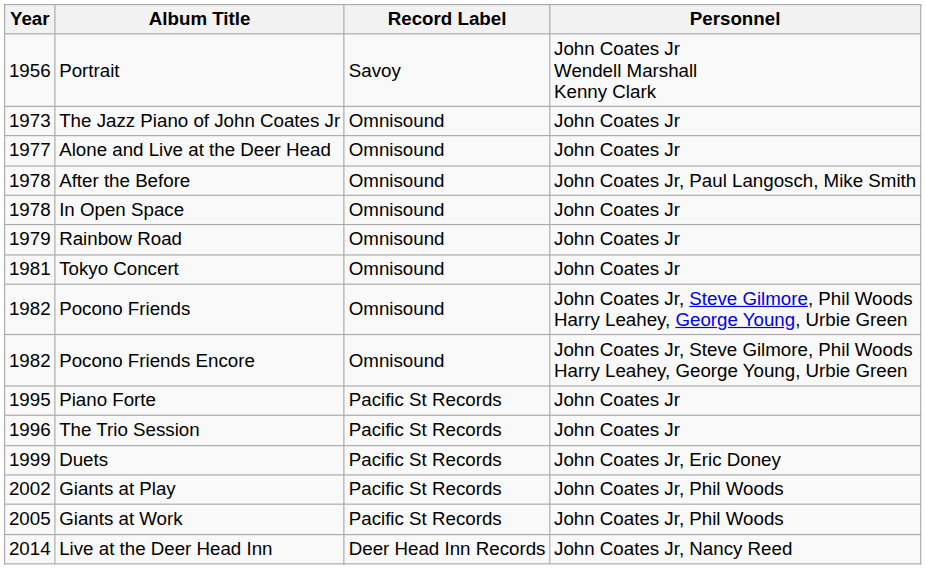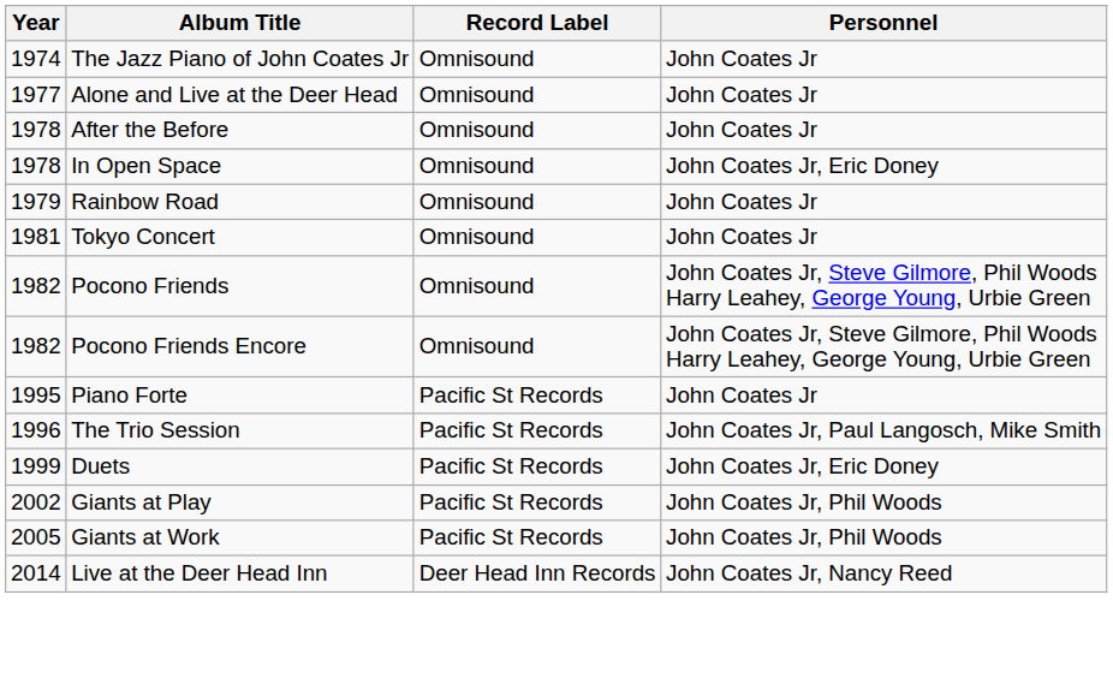 <table class="wikitable">
 <tr>
 <th>Year</th>
 <th>Album Title</th>
 <th>Record Label</th>
 <th>Personnel</th>
 </tr>
 <tr>
-<td>1956</td>
-<td>Portrait</td>
-<td>Savoy</td>
-<td>John Coates Jr<br>Wendell Marshall<br>Kenny Clark</td>
-</tr>
-<tr>
-<td>1973</td>
+<td>1974</td>
 <td>The Jazz Piano of John Coates Jr</td>
 <td>Omnisound</td>
 <td>John Coates Jr</td>
 </tr>
 <tr>
 <td>1977</td>
 <td>Alone and Live at the Deer Head</td>
 <td>Omnisound</td>
 <td>John Coates Jr</td>
 </tr>
 <tr>
 <td>1978</td>
 <td>After the Before</td>
 <td>Omnisound</td>
-<td>John Coates Jr, Paul Langosch, Mike Smith</td>
+<td>John Coates Jr</td>
 </tr>
 <tr>
 <td>1978</td>
 <td>In Open Space</td>
 <td>Omnisound</td>
-<td>John Coates Jr</td>
+<td>John Coates Jr, Eric Doney</td>
 </tr>
 <tr>
 <td>1979</td>
 <td>Rainbow Road</td>
 <td>Omnisound</td>
 <td>John Coates Jr</td>
 </tr>
 <tr>
 <td>1981</td>
 <td>Tokyo Concert</td>
 <td>Omnisound</td>
 <td>John Coates Jr</td>
 </tr>
 <tr>
 <td>1982</td>
 <td>Pocono Friends</td>
 <td>Omnisound</td>
 <td>John Coates Jr, <a href='#'>Steve Gilmore</a>, Phil Woods<br>Harry Leahey, <a href='#'>George Young</a>, Urbie Green</td>
 </tr>
 <tr>
 <td>1982</td>
 <td>Pocono Friends Encore</td>
 <td>Omnisound</td>
 <td>John Coates Jr, Steve Gilmore, Phil Woods<br>Harry Leahey, George Young, Urbie Green</td>
 </tr>
 <tr>
 <td>1995</td>
 <td>Piano Forte</td>
 <td>Pacific St Records</td>
 <td>John Coates Jr</td>
 </tr>
 <tr>
 <td>1996</td>
 <td>The Trio Session</td>
 <td>Pacific St Records</td>
-<td>John Coates Jr</td>
+<td>John Coates Jr, Paul Langosch, Mike Smith</td>
 </tr>
 <tr>
 <td>1999</td>
 <td>Duets</td>
 <td>Pacific St Records</td>
 <td>John Coates Jr, Eric Doney</td>
 </tr>
 <tr>
 <td>2002</td>
 <td>Giants at Play</td>
 <td>Pacific St Records</td>
 <td>John Coates Jr, Phil Woods</td>
 </tr>
 <tr>
 <td>2005</td>
 <td>Giants at Work</td>
 <td>Pacific St Records</td>
 <td>John Coates Jr, Phil Woods</td>
 </tr>
 <tr>
 <td>2014</td>
 <td>Live at the Deer Head Inn</td>
 <td>Deer Head Inn Records</td>
 <td>John Coates Jr, Nancy Reed</td>
 </tr>
 </table>
